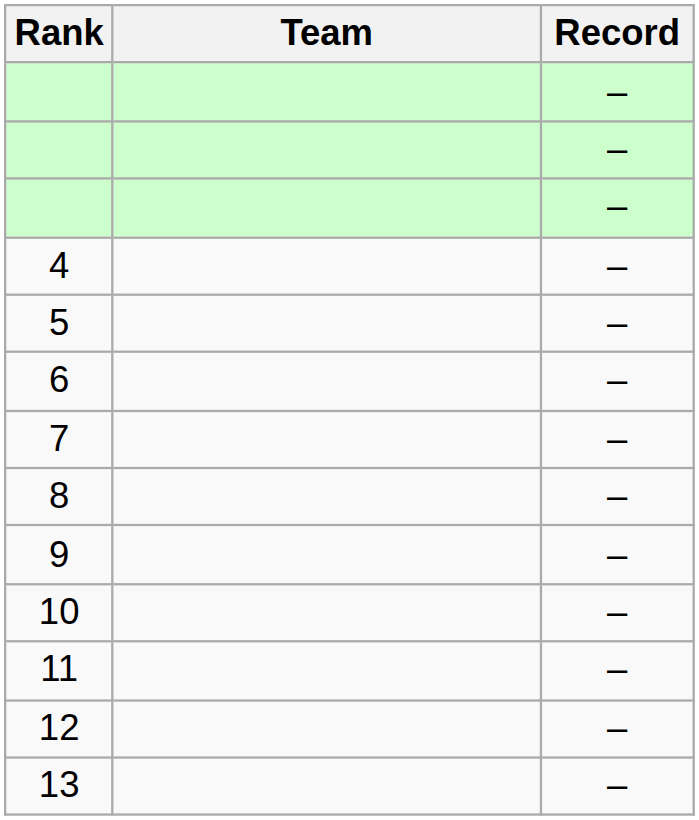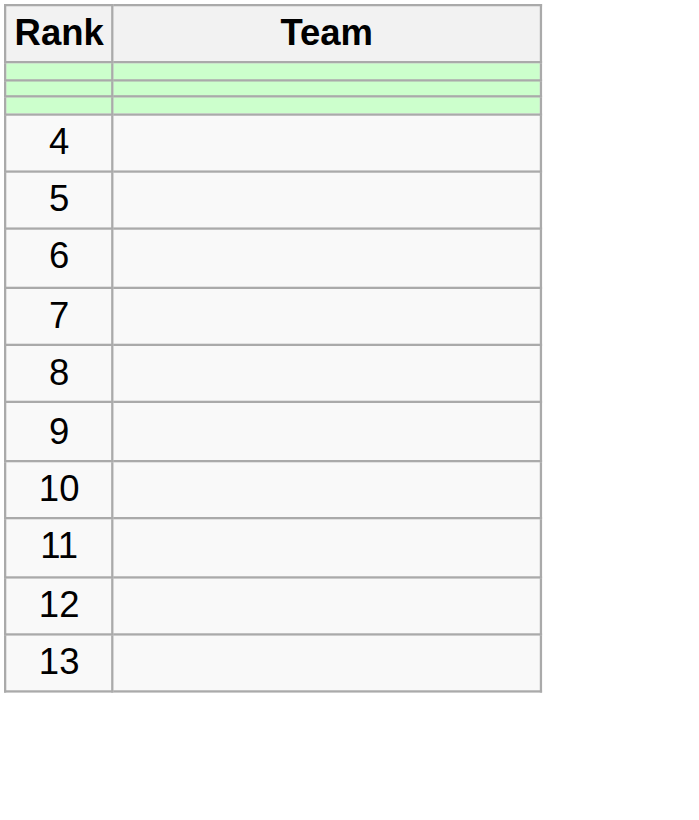 <table class="wikitable" style="text-align: center;">
 <tr>
 <th width=40>Rank</th>
 <th width=180>Team</th>
-<th width=60>Record</th>
 </tr>
 <tr bgcolor="#ccffcc">
 <td></td>
 <td align="left"></td>
-<td>–</td>
 </tr>
 <tr bgcolor="#ccffcc">
 <td></td>
 <td align="left"></td>
-<td>–</td>
 </tr>
 <tr bgcolor="#ccffcc">
 <td></td>
 <td align="left"></td>
-<td>–</td>
 </tr>
 <tr>
 <td>4</td>
 <td align="left"></td>
-<td>–</td>
 </tr>
 <tr>
 <td>5</td>
 <td align="left"></td>
-<td>–</td>
 </tr>
 <tr>
 <td>6</td>
 <td align="left"></td>
-<td>–</td>
 </tr>
 <tr>
 <td>7</td>
 <td align="left"></td>
-<td>–</td>
 </tr>
 <tr>
 <td>8</td>
 <td align="left"></td>
-<td>–</td>
 </tr>
 <tr>
 <td>9</td>
 <td align="left"></td>
-<td>–</td>
 </tr>
 <tr>
 <td>10</td>
 <td align="left"></td>
-<td>–</td>
 </tr>
 <tr>
 <td>11</td>
 <td align="left"></td>
-<td>–</td>
 </tr>
 <tr>
 <td>12</td>
 <td align="left"></td>
-<td>–</td>
 </tr>
 <tr>
 <td>13</td>
 <td align="left"></td>
-<td>–</td>
 </tr>
 </table>
